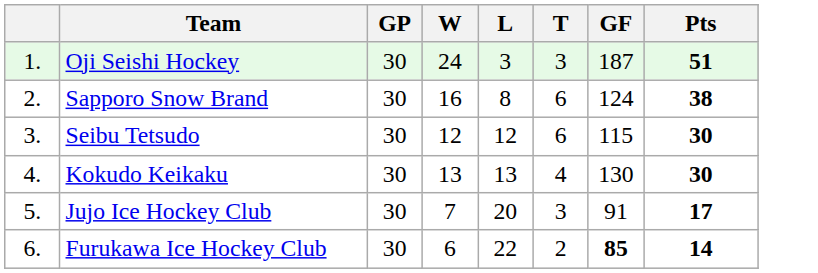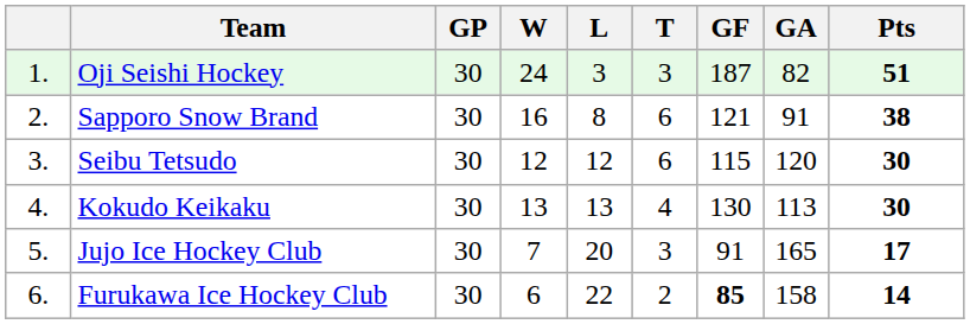 <table class="wikitable">
 <tr>
 <th width="30"></th>
 <th width="200">Team</th>
 <th width="30">GP</th>
 <th width="30">W</th>
 <th width="30">L</th>
 <th width="30">T</th>
 <th width="30">GF</th>
+<th width="30">GA</th>
 <th width="70">Pts</th>
 </tr>
 <tr bgcolor="#e6fae6" align="center">
 <td>1.</td>
 <td align="left"><a href='#'>Oji Seishi Hockey</a></td>
 <td>30</td>
 <td>24</td>
 <td>3</td>
 <td>3</td>
 <td>187</td>
+<td>82</td>
 <td><strong>51</strong></td>
 </tr>
 <tr bgcolor="#FFFFFF" align="center">
 <td>2.</td>
 <td align="left"><a href='#'>Sapporo Snow Brand</a></td>
 <td>30</td>
 <td>16</td>
 <td>8</td>
 <td>6</td>
-<td>124</td>
+<td>121</td>
+<td>91</td>
 <td><strong>38</strong></td>
 </tr>
 <tr bgcolor="#FFFFFF" align="center">
 <td>3.</td>
 <td align="left"><a href='#'>Seibu Tetsudo</a></td>
 <td>30</td>
 <td>12</td>
 <td>12</td>
 <td>6</td>
 <td>115</td>
+<td>120</td>
 <td><strong>30</strong></td>
 </tr>
 <tr bgcolor="#FFFFFF" align="center">
 <td>4.</td>
 <td align="left"><a href='#'>Kokudo Keikaku</a></td>
 <td>30</td>
 <td>13</td>
 <td>13</td>
 <td>4</td>
 <td>130</td>
+<td>113</td>
 <td><strong>30</strong></td>
 </tr>
 <tr bgcolor="#FFFFFF" align="center">
 <td>5.</td>
 <td align="left"><a href='#'>Jujo Ice Hockey Club</a></td>
 <td>30</td>
 <td>7</td>
 <td>20</td>
 <td>3</td>
 <td>91</td>
+<td>165</td>
 <td><strong>17</strong></td>
 </tr>
 <tr bgcolor="#FFFFFF" align="center">
 <td>6.</td>
 <td align="left"><a href='#'>Furukawa Ice Hockey Club</a></td>
 <td>30</td>
 <td>6</td>
 <td>22</td>
 <td>2</td>
 <td><strong>85</strong></td>
+<td>158</td>
 <td><strong>14</strong></td>
 </tr>
 </table>
